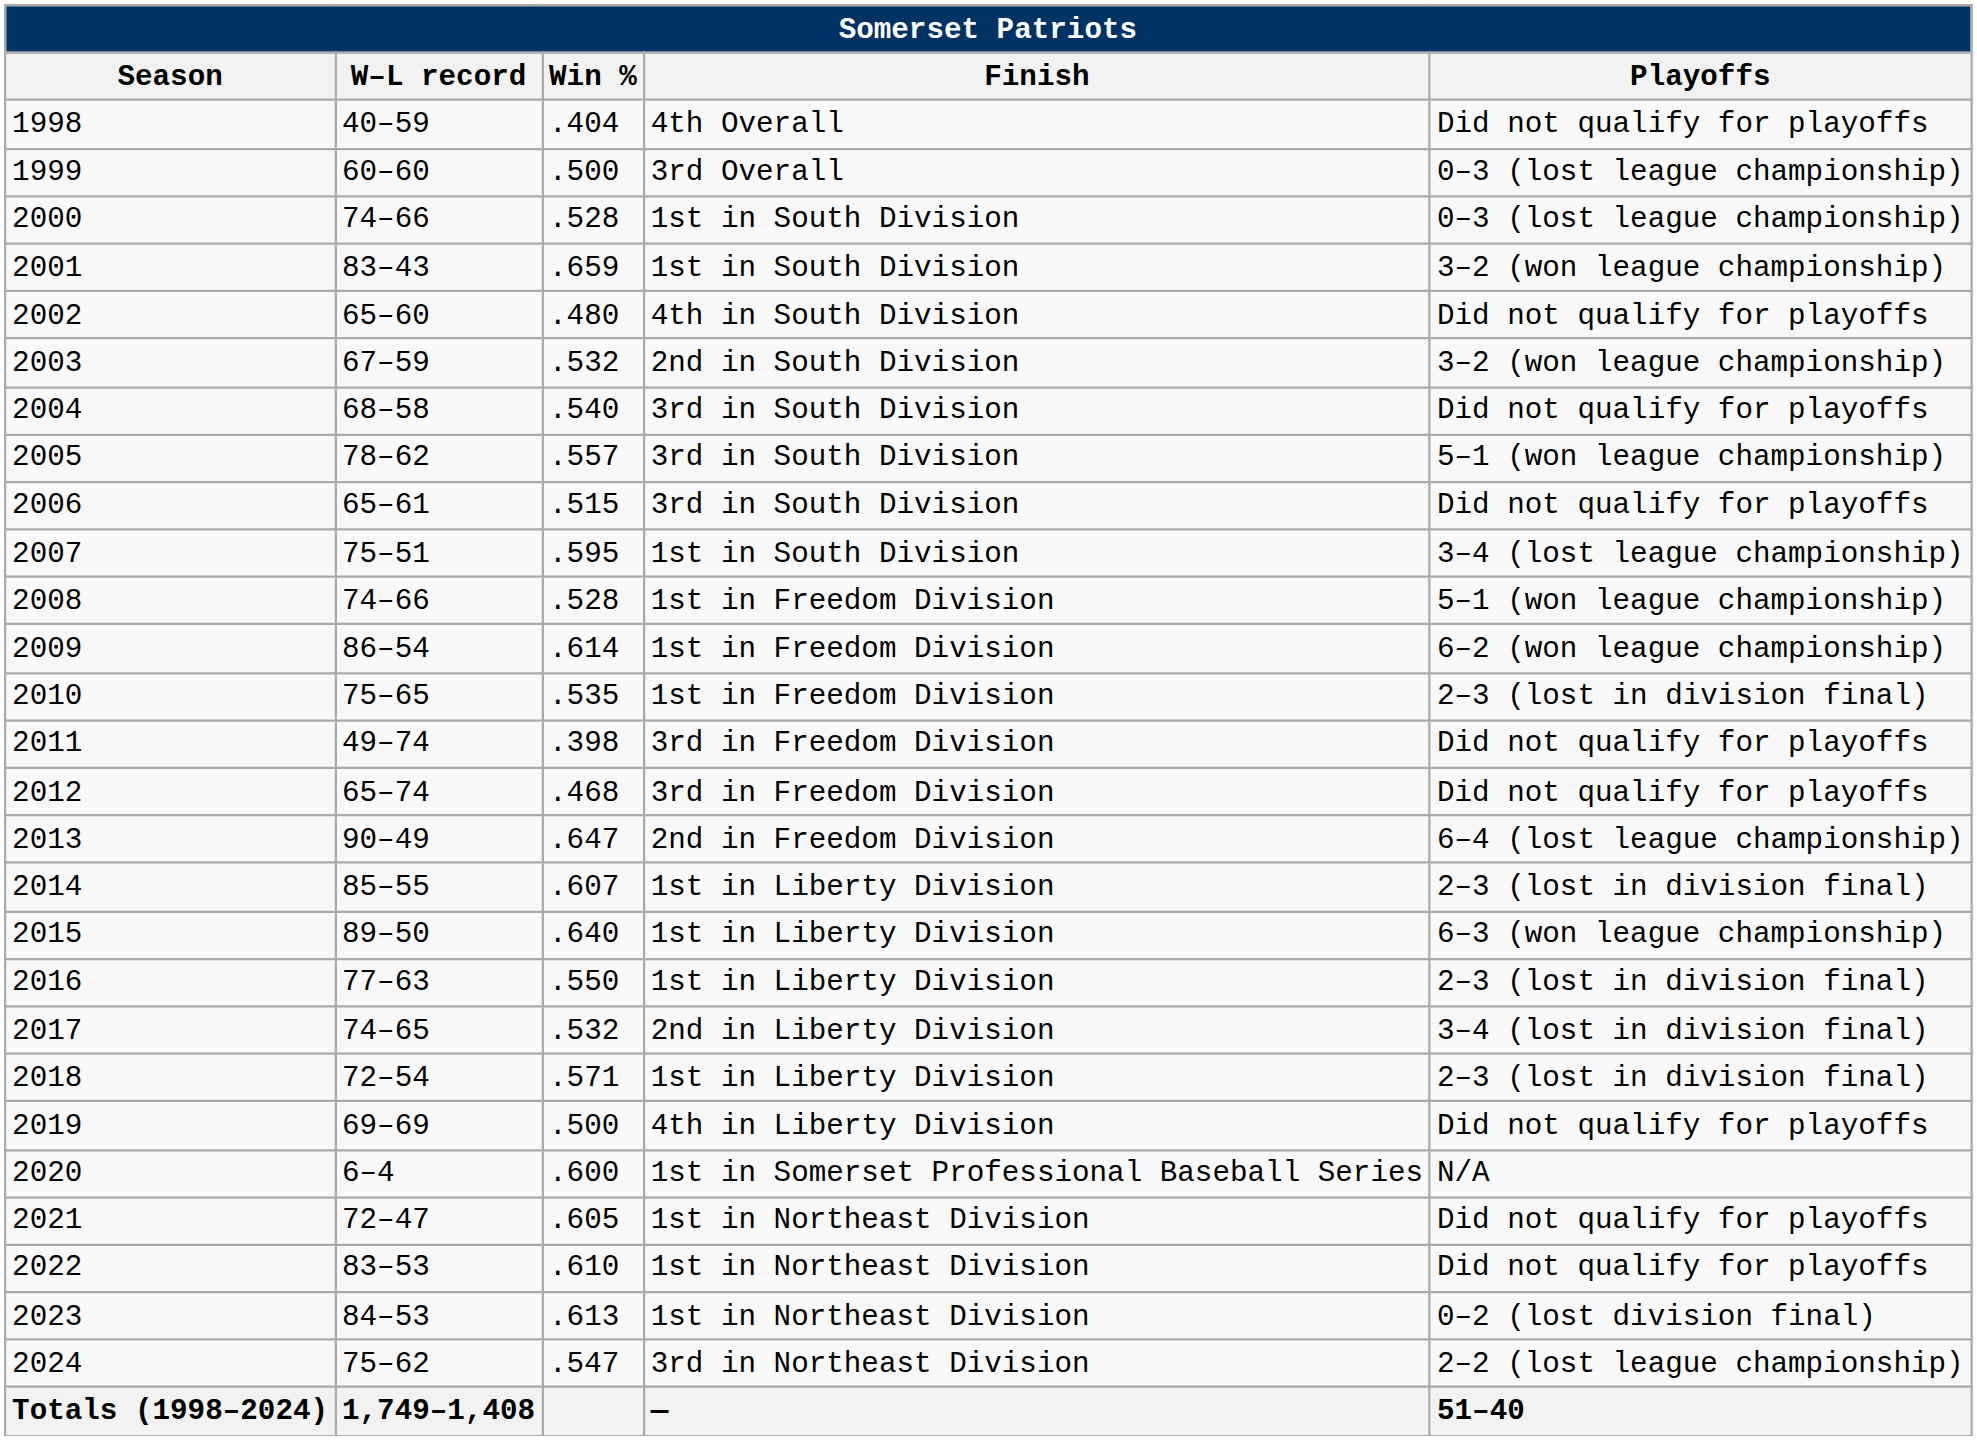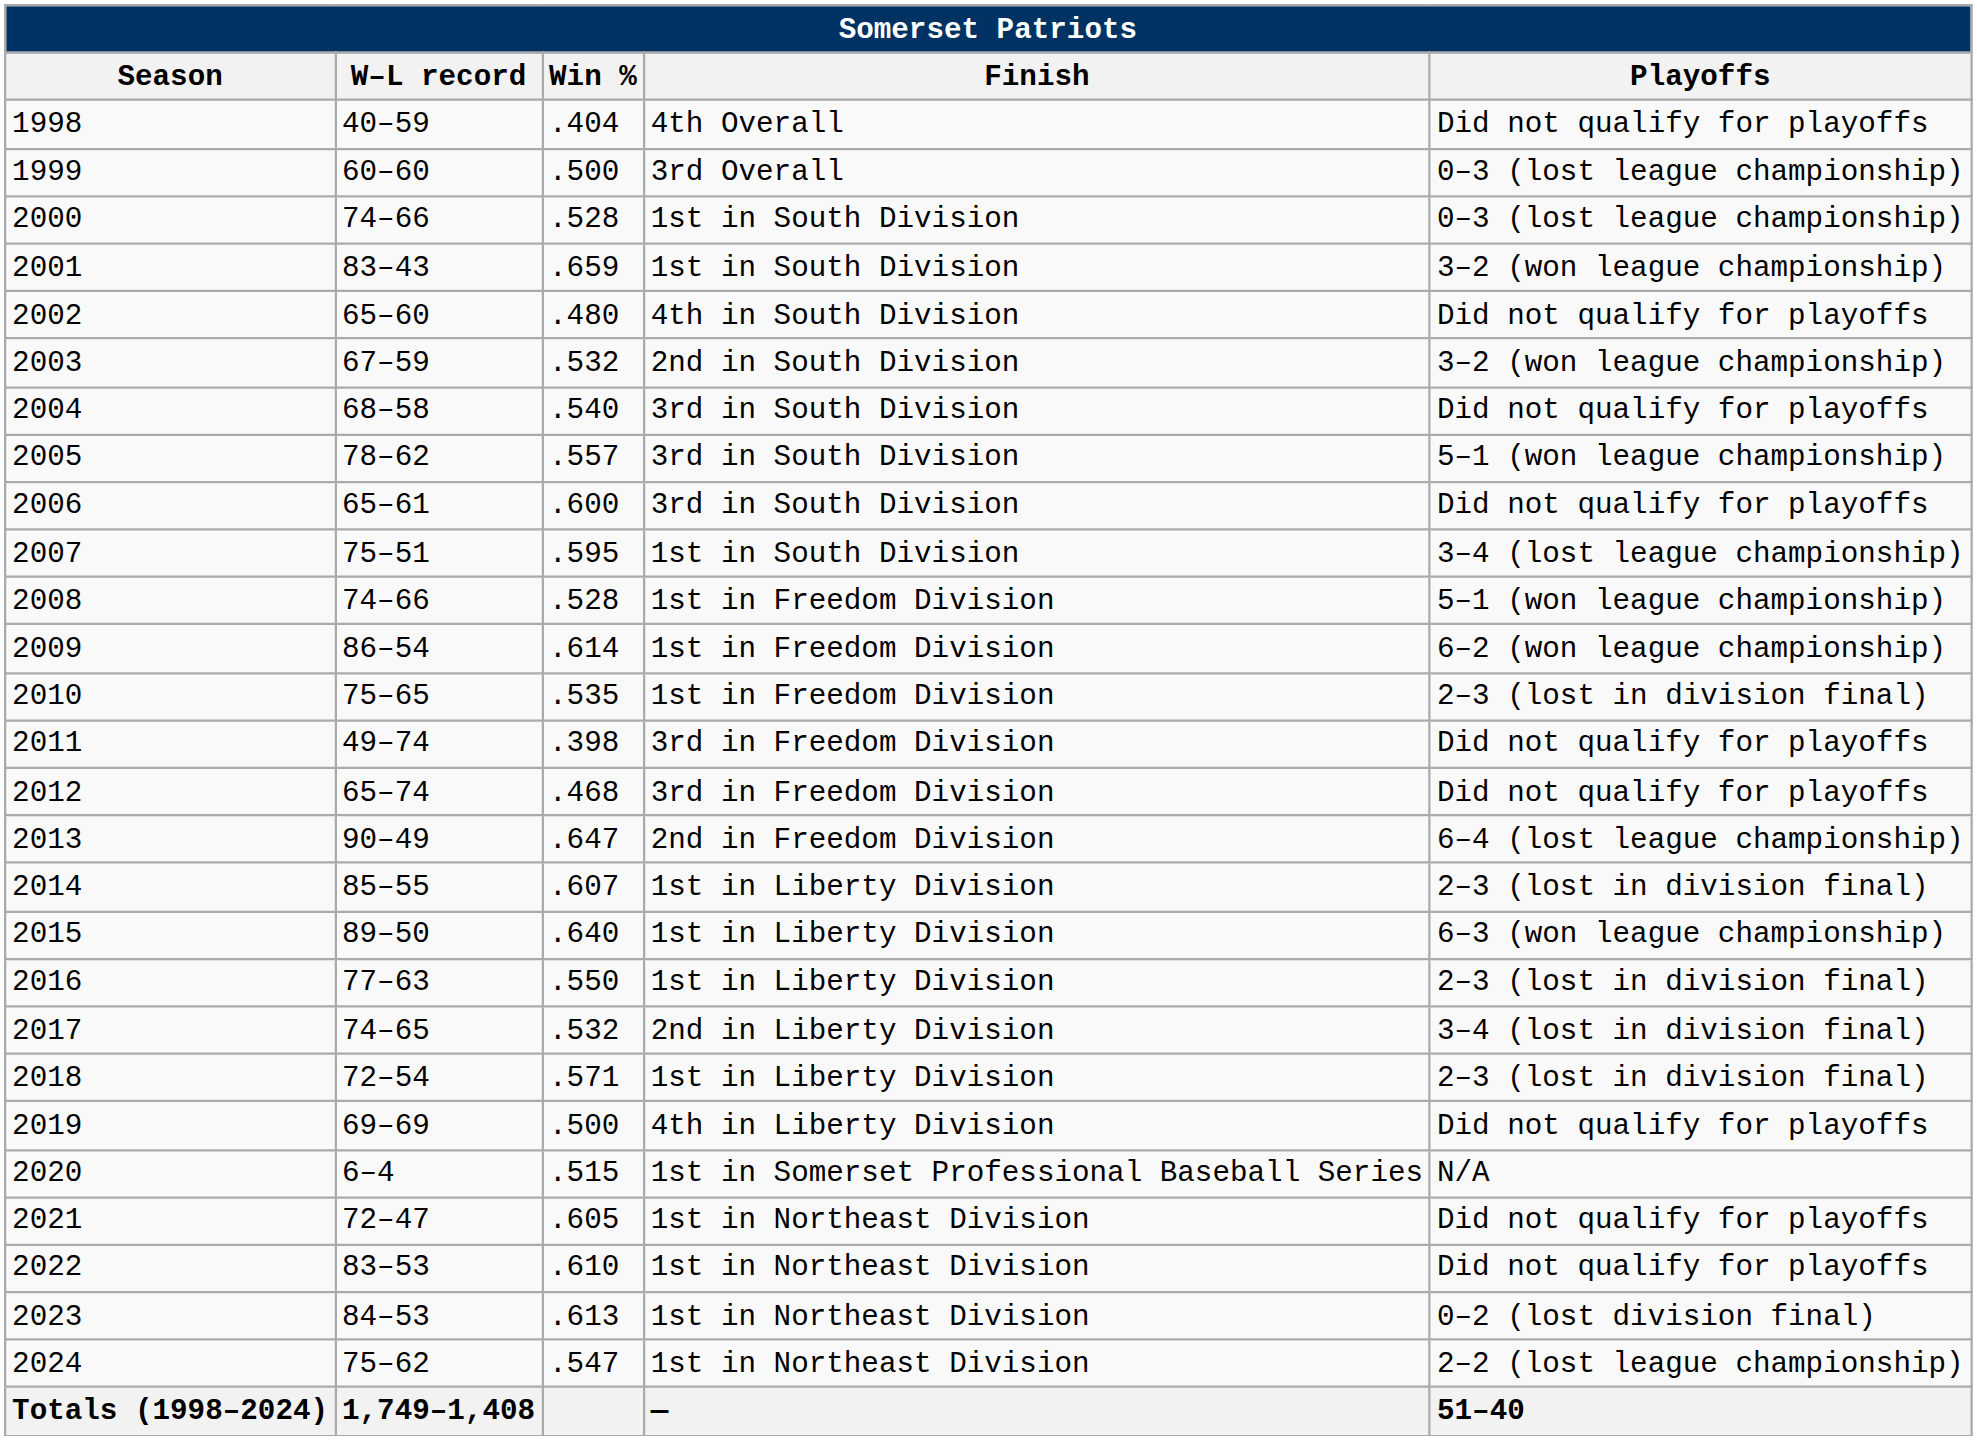 <table class="wikitable">
 <tr>
 <th colspan="5" style="text-align:center; background:#003263; color:white;">Somerset Patriots</th>
 </tr>
 <tr>
 <th>Season</th>
 <th>W–L record</th>
 <th>Win %</th>
 <th>Finish</th>
 <th>Playoffs</th>
 </tr>
 <tr>
 <td>1998</td>
 <td>40–59</td>
 <td>.404</td>
 <td>4th Overall</td>
 <td>Did not qualify for playoffs</td>
 </tr>
 <tr>
 <td>1999</td>
 <td>60–60</td>
 <td>.500</td>
 <td>3rd Overall</td>
 <td>0–3 (lost league championship)</td>
 </tr>
 <tr>
 <td>2000</td>
 <td>74–66</td>
 <td>.528</td>
 <td>1st in South Division</td>
 <td>0–3 (lost league championship)</td>
 </tr>
 <tr>
 <td>2001</td>
 <td>83–43</td>
 <td>.659</td>
 <td>1st in South Division</td>
 <td>3–2 (won league championship)</td>
 </tr>
 <tr>
 <td>2002</td>
 <td>65–60</td>
 <td>.480</td>
 <td>4th in South Division</td>
 <td>Did not qualify for playoffs</td>
 </tr>
 <tr>
 <td>2003</td>
 <td>67–59</td>
 <td>.532</td>
 <td>2nd in South Division</td>
 <td>3–2 (won league championship)</td>
 </tr>
 <tr>
 <td>2004</td>
 <td>68–58</td>
 <td>.540</td>
 <td>3rd in South Division</td>
 <td>Did not qualify for playoffs</td>
 </tr>
 <tr>
 <td>2005</td>
 <td>78–62</td>
 <td>.557</td>
 <td>3rd in South Division</td>
 <td>5–1 (won league championship)</td>
 </tr>
 <tr>
 <td>2006</td>
 <td>65–61</td>
-<td>.515</td>
+<td>.600</td>
 <td>3rd in South Division</td>
 <td>Did not qualify for playoffs</td>
 </tr>
 <tr>
 <td>2007</td>
 <td>75–51</td>
 <td>.595</td>
 <td>1st in South Division</td>
 <td>3–4 (lost league championship)</td>
 </tr>
 <tr>
 <td>2008</td>
 <td>74–66</td>
 <td>.528</td>
 <td>1st in Freedom Division</td>
 <td>5–1 (won league championship)</td>
 </tr>
 <tr>
 <td>2009</td>
 <td>86–54</td>
 <td>.614</td>
 <td>1st in Freedom Division</td>
 <td>6–2 (won league championship)</td>
 </tr>
 <tr>
 <td>2010</td>
 <td>75–65</td>
 <td>.535</td>
 <td>1st in Freedom Division</td>
 <td>2–3 (lost in division final)</td>
 </tr>
 <tr>
 <td>2011</td>
 <td>49–74</td>
 <td>.398</td>
 <td>3rd in Freedom Division</td>
 <td>Did not qualify for playoffs</td>
 </tr>
 <tr>
 <td>2012</td>
 <td>65–74</td>
 <td>.468</td>
 <td>3rd in Freedom Division</td>
 <td>Did not qualify for playoffs</td>
 </tr>
 <tr>
 <td>2013</td>
 <td>90–49</td>
 <td>.647</td>
 <td>2nd in Freedom Division</td>
 <td>6–4 (lost league championship)</td>
 </tr>
 <tr>
 <td>2014</td>
 <td>85–55</td>
 <td>.607</td>
 <td>1st in Liberty Division</td>
 <td>2–3 (lost in division final)</td>
 </tr>
 <tr>
 <td>2015</td>
 <td>89–50</td>
 <td>.640</td>
 <td>1st in Liberty Division</td>
 <td>6–3 (won league championship)</td>
 </tr>
 <tr>
 <td>2016</td>
 <td>77–63</td>
 <td>.550</td>
 <td>1st in Liberty Division</td>
 <td>2–3 (lost in division final)</td>
 </tr>
 <tr>
 <td>2017</td>
 <td>74–65</td>
 <td>.532</td>
 <td>2nd in Liberty Division</td>
 <td>3–4 (lost in division final)</td>
 </tr>
 <tr>
 <td>2018</td>
 <td>72–54</td>
 <td>.571</td>
 <td>1st in Liberty Division</td>
 <td>2–3 (lost in division final)</td>
 </tr>
 <tr>
 <td>2019</td>
 <td>69–69</td>
 <td>.500</td>
 <td>4th in Liberty Division</td>
 <td>Did not qualify for playoffs</td>
 </tr>
 <tr>
 <td>2020</td>
 <td>6–4</td>
-<td>.600</td>
+<td>.515</td>
 <td>1st in Somerset Professional Baseball Series</td>
 <td>N/A</td>
 </tr>
 <tr>
 <td>2021</td>
 <td>72–47</td>
 <td>.605</td>
 <td>1st in Northeast Division</td>
 <td>Did not qualify for playoffs</td>
 </tr>
 <tr>
 <td>2022</td>
 <td>83–53</td>
 <td>.610</td>
 <td>1st in Northeast Division</td>
 <td>Did not qualify for playoffs</td>
 </tr>
 <tr>
 <td>2023</td>
 <td>84–53</td>
 <td>.613</td>
 <td>1st in Northeast Division</td>
 <td>0–2 (lost division final)</td>
 </tr>
 <tr>
 <td>2024</td>
 <td>75–62</td>
 <td>.547</td>
-<td>3rd in Northeast Division</td>
+<td>1st in Northeast Division</td>
 <td>2–2 (lost league championship)</td>
 </tr>
 <tr style="background:#f2f2f2; font-weight:bold">
 <td>Totals (1998–2024)</td>
 <td>1,749–1,408</td>
 <td></td>
 <td>—</td>
 <td>51–40</td>
 </tr>
 </table>
